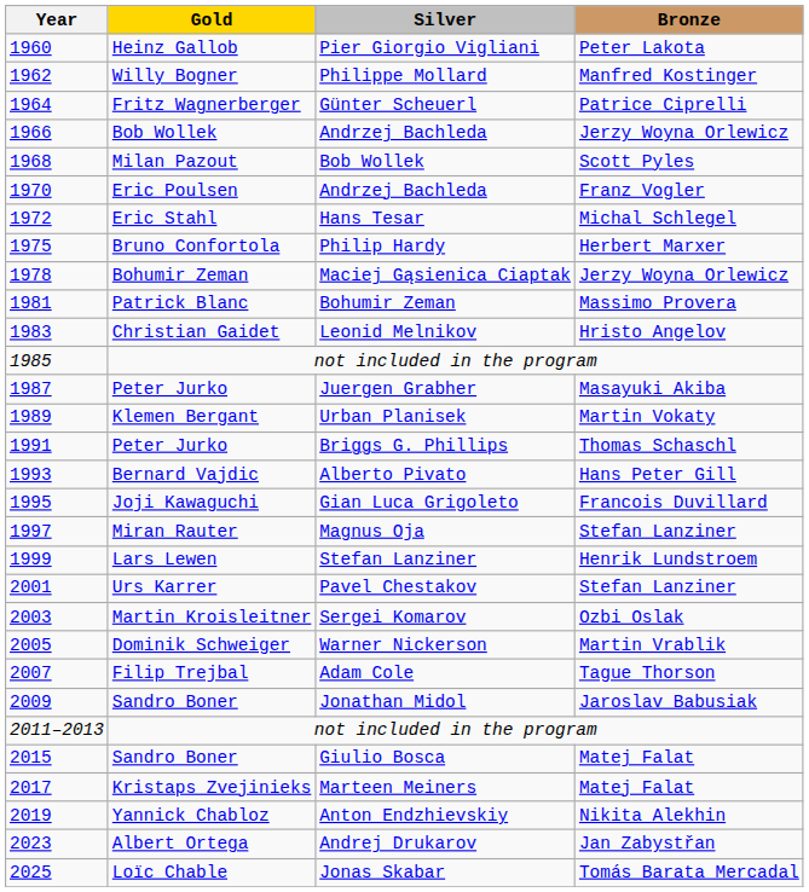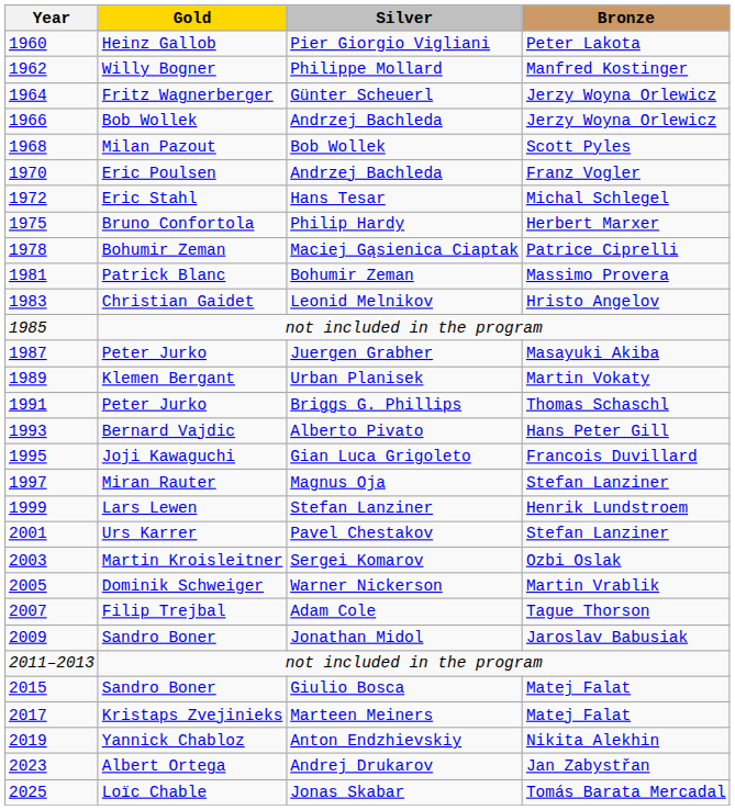 <table class="wikitable">
 <tr>
 <th>Year</th>
 <td align=center bgcolor=gold><strong>Gold</strong></td>
 <td align=center bgcolor=silver><strong>Silver</strong></td>
 <td align=center bgcolor=cc9966><strong>Bronze</strong></td>
 </tr>
 <tr>
 <td><a href='#'>1960</a></td>
 <td> <a href='#'>Heinz Gallob</a></td>
 <td> <a href='#'>Pier Giorgio Vigliani</a></td>
 <td> <a href='#'>Peter Lakota</a></td>
 </tr>
 <tr>
 <td><a href='#'>1962</a></td>
 <td> <a href='#'>Willy Bogner</a></td>
 <td> <a href='#'>Philippe Mollard</a></td>
 <td> <a href='#'>Manfred Kostinger</a></td>
 </tr>
 <tr>
 <td><a href='#'>1964</a></td>
 <td> <a href='#'>Fritz Wagnerberger</a></td>
 <td> <a href='#'>Günter Scheuerl</a></td>
-<td> <a href='#'>Patrice Ciprelli</a></td>
+<td> <a href='#'>Jerzy Woyna Orlewicz</a></td>
 </tr>
 <tr>
 <td><a href='#'>1966</a></td>
 <td> <a href='#'>Bob Wollek</a></td>
 <td> <a href='#'>Andrzej Bachleda</a></td>
 <td> <a href='#'>Jerzy Woyna Orlewicz</a></td>
 </tr>
 <tr>
 <td><a href='#'>1968</a></td>
 <td> <a href='#'>Milan Pazout</a></td>
 <td> <a href='#'>Bob Wollek</a></td>
 <td> <a href='#'>Scott Pyles</a></td>
 </tr>
 <tr>
 <td><a href='#'>1970</a></td>
 <td> <a href='#'>Eric Poulsen</a></td>
 <td> <a href='#'>Andrzej Bachleda</a></td>
 <td> <a href='#'>Franz Vogler</a></td>
 </tr>
 <tr>
 <td><a href='#'>1972</a></td>
 <td> <a href='#'>Eric Stahl</a></td>
 <td> <a href='#'>Hans Tesar</a></td>
 <td> <a href='#'>Michal Schlegel</a></td>
 </tr>
 <tr>
 <td><a href='#'>1975</a></td>
 <td> <a href='#'>Bruno Confortola</a></td>
 <td> <a href='#'>Philip Hardy</a></td>
 <td> <a href='#'>Herbert Marxer</a></td>
 </tr>
 <tr>
 <td><a href='#'>1978</a></td>
 <td> <a href='#'>Bohumir Zeman</a></td>
 <td> <a href='#'>Maciej Gąsienica Ciaptak</a></td>
-<td> <a href='#'>Jerzy Woyna Orlewicz</a></td>
+<td> <a href='#'>Patrice Ciprelli</a></td>
 </tr>
 <tr>
 <td><a href='#'>1981</a></td>
 <td> <a href='#'>Patrick Blanc</a></td>
 <td> <a href='#'>Bohumir Zeman</a></td>
 <td> <a href='#'>Massimo Provera</a></td>
 </tr>
 <tr>
 <td><a href='#'>1983</a></td>
 <td> <a href='#'>Christian Gaidet</a></td>
 <td> <a href='#'>Leonid Melnikov</a></td>
 <td> <a href='#'>Hristo Angelov</a></td>
 </tr>
 <tr>
 <td><em>1985</em></td>
 <td colspan=3 align=center><em>not included in the program</em></td>
 </tr>
 <tr>
 <td><a href='#'>1987</a></td>
 <td> <a href='#'>Peter Jurko</a></td>
 <td> <a href='#'>Juergen Grabher</a></td>
 <td> <a href='#'>Masayuki Akiba</a></td>
 </tr>
 <tr>
 <td><a href='#'>1989</a></td>
 <td> <a href='#'>Klemen Bergant</a></td>
 <td> <a href='#'>Urban Planisek</a></td>
 <td> <a href='#'>Martin Vokaty</a></td>
 </tr>
 <tr>
 <td><a href='#'>1991</a></td>
 <td> <a href='#'>Peter Jurko</a></td>
 <td> <a href='#'>Briggs G. Phillips</a></td>
 <td> <a href='#'>Thomas Schaschl</a></td>
 </tr>
 <tr>
 <td><a href='#'>1993</a></td>
 <td> <a href='#'>Bernard Vajdic</a></td>
 <td> <a href='#'>Alberto Pivato</a></td>
 <td> <a href='#'>Hans Peter Gill</a></td>
 </tr>
 <tr>
 <td><a href='#'>1995</a></td>
 <td> <a href='#'>Joji Kawaguchi</a></td>
 <td> <a href='#'>Gian Luca Grigoleto</a></td>
 <td> <a href='#'>Francois Duvillard</a></td>
 </tr>
 <tr>
 <td><a href='#'>1997</a></td>
 <td> <a href='#'>Miran Rauter</a></td>
 <td> <a href='#'>Magnus Oja</a></td>
 <td> <a href='#'>Stefan Lanziner</a></td>
 </tr>
 <tr>
 <td><a href='#'>1999</a></td>
 <td> <a href='#'>Lars Lewen</a></td>
 <td> <a href='#'>Stefan Lanziner</a></td>
 <td> <a href='#'>Henrik Lundstroem</a></td>
 </tr>
 <tr>
 <td><a href='#'>2001</a></td>
 <td> <a href='#'>Urs Karrer</a></td>
 <td> <a href='#'>Pavel Chestakov</a></td>
 <td> <a href='#'>Stefan Lanziner</a></td>
 </tr>
 <tr>
 <td><a href='#'>2003</a></td>
 <td> <a href='#'>Martin Kroisleitner</a></td>
 <td> <a href='#'>Sergei Komarov</a></td>
 <td> <a href='#'>Ozbi Oslak</a></td>
 </tr>
 <tr>
 <td><a href='#'>2005</a></td>
 <td> <a href='#'>Dominik Schweiger</a></td>
 <td> <a href='#'>Warner Nickerson</a></td>
 <td> <a href='#'>Martin Vrablik</a></td>
 </tr>
 <tr>
 <td><a href='#'>2007</a></td>
 <td> <a href='#'>Filip Trejbal</a></td>
 <td> <a href='#'>Adam Cole</a></td>
 <td> <a href='#'>Tague Thorson</a></td>
 </tr>
 <tr>
 <td><a href='#'>2009</a></td>
 <td> <a href='#'>Sandro Boner</a></td>
 <td> <a href='#'>Jonathan Midol</a></td>
 <td> <a href='#'>Jaroslav Babusiak</a></td>
 </tr>
 <tr>
 <td><em>2011–2013</em></td>
 <td colspan=3 align=center><em>not included in the program</em></td>
 </tr>
 <tr>
 <td><a href='#'>2015</a></td>
 <td> <a href='#'>Sandro Boner</a></td>
 <td> <a href='#'>Giulio Bosca</a></td>
 <td> <a href='#'>Matej Falat</a></td>
 </tr>
 <tr>
 <td><a href='#'>2017</a></td>
 <td> <a href='#'>Kristaps Zvejinieks</a></td>
 <td> <a href='#'>Marteen Meiners</a></td>
 <td> <a href='#'>Matej Falat</a></td>
 </tr>
 <tr>
 <td><a href='#'>2019</a></td>
 <td> <a href='#'>Yannick Chabloz</a></td>
 <td> <a href='#'>Anton Endzhievskiy</a></td>
 <td> <a href='#'>Nikita Alekhin</a></td>
 </tr>
 <tr>
 <td><a href='#'>2023</a></td>
 <td> <a href='#'>Albert Ortega</a></td>
 <td> <a href='#'>Andrej Drukarov</a></td>
 <td> <a href='#'>Jan Zabystřan</a></td>
 </tr>
 <tr>
 <td><a href='#'>2025</a></td>
 <td> <a href='#'>Loïc Chable</a></td>
 <td> <a href='#'>Jonas Skabar</a></td>
 <td> <a href='#'>Tomás Barata Mercadal</a></td>
 </tr>
 </table>
